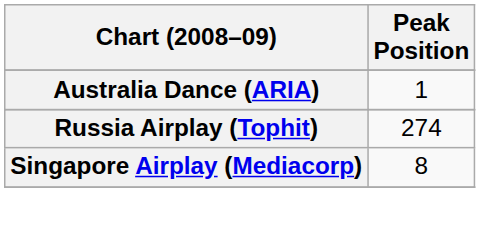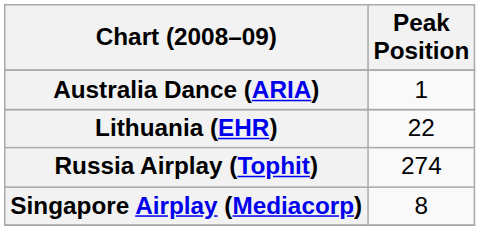 <table class="wikitable sortable plainrowheaders">
 <tr>
 <th>Chart (2008–09)</th>
 <th>Peak<br>Position</th>
 </tr>
 <tr>
 </tr>
 <tr>
 <th scope="row">Australia Dance (<a href='#'>ARIA</a>)</th>
 <td style="text-align:center;">1</td>
 </tr>
 <tr>
 </tr>
 <tr>
 </tr>
 <tr>
 </tr>
 <tr>
 </tr>
 <tr>
+<th scope="row">Lithuania (<a href='#'>EHR</a>)</th>
+<td style="text-align:center;">22</td>
+</tr>
+<tr>
 <th scope="row">Russia Airplay (<a href='#'>Tophit</a>)</th>
 <td align="center">274</td>
 </tr>
 <tr>
 <th scope="row">Singapore <a href='#'>Airplay</a> (<a href='#'>Mediacorp</a>)</th>
 <td style="text-align:center;">8</td>
 </tr>
 <tr>
 </tr>
 <tr>
 </tr>
 <tr>
 </tr>
 <tr>
 </tr>
 <tr>
 </tr>
 </table>
